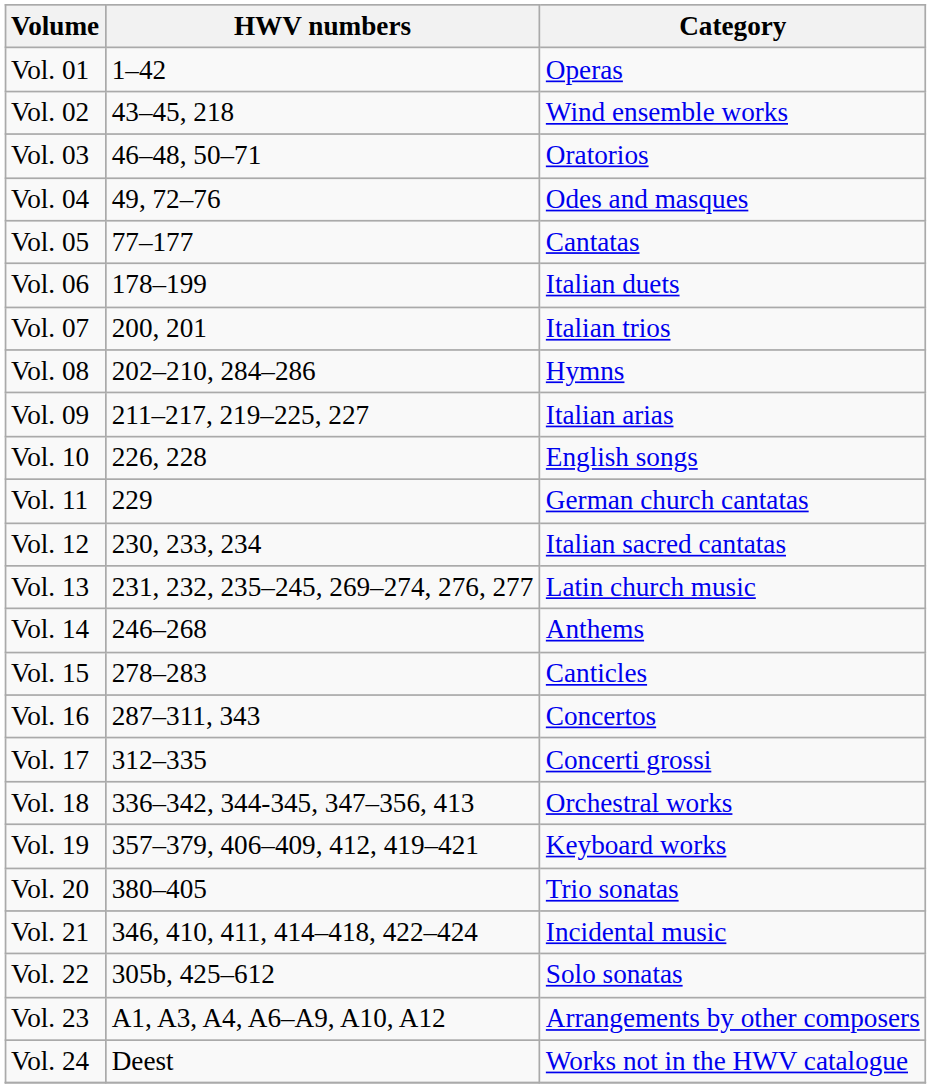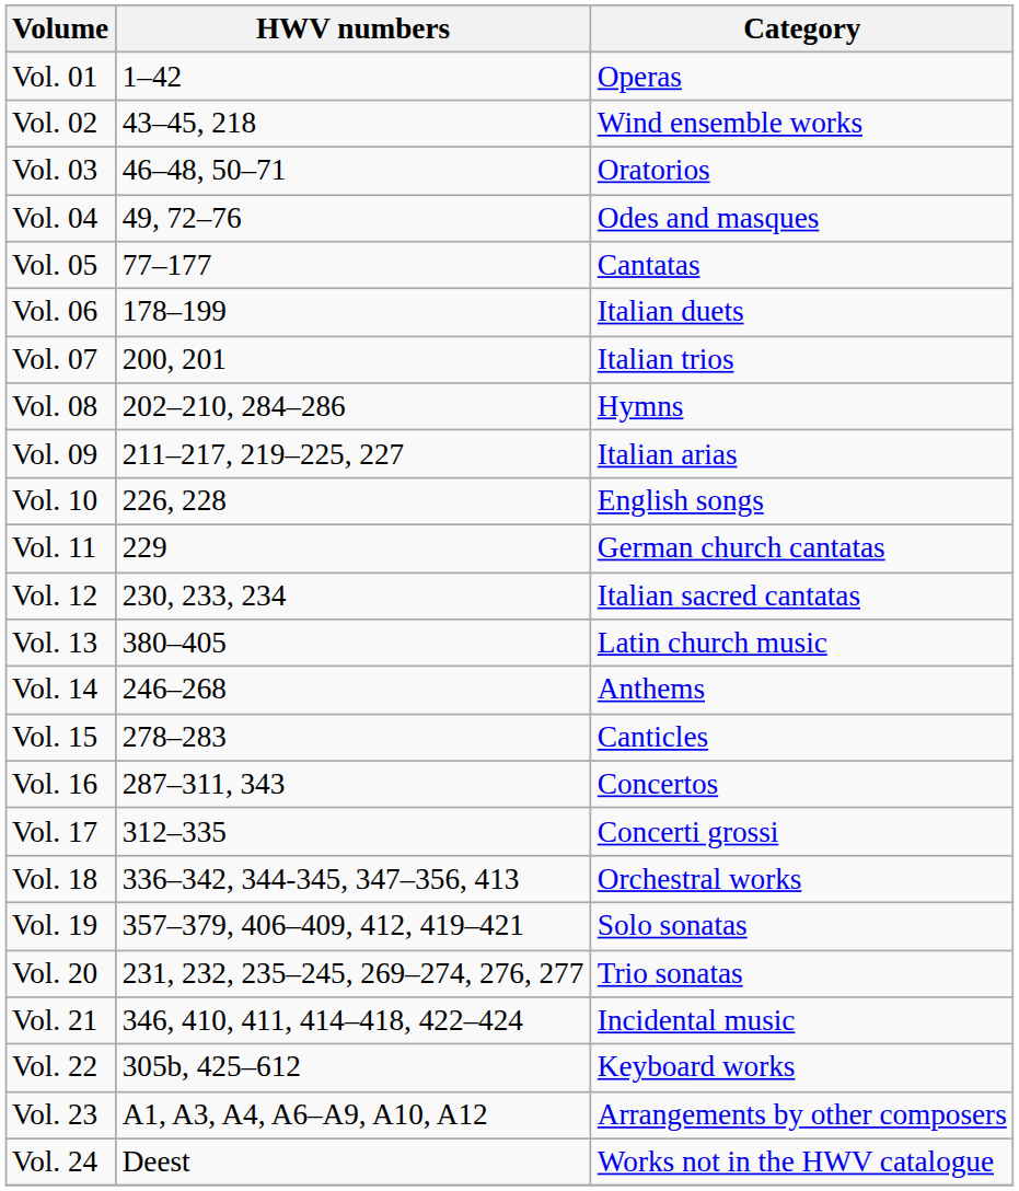 <table class="wikitable" border="1" style="margin: 1em auto 1em auto">
 <tr>
 <th bgcolor=ececec>Volume</th>
 <th bgcolor=ececec>HWV numbers</th>
 <th bgcolor=ececec>Category</th>
 </tr>
 <tr>
 <td>Vol. 01</td>
 <td>1–42</td>
 <td><a href='#'>Operas</a></td>
 </tr>
 <tr>
 <td>Vol. 02</td>
 <td>43–45, 218</td>
 <td><a href='#'>Wind ensemble works</a></td>
 </tr>
 <tr>
 <td>Vol. 03</td>
 <td>46–48, 50–71</td>
 <td><a href='#'>Oratorios</a></td>
 </tr>
 <tr>
 <td>Vol. 04</td>
 <td>49, 72–76</td>
 <td><a href='#'>Odes and masques</a></td>
 </tr>
 <tr>
 <td>Vol. 05</td>
 <td>77–177</td>
 <td><a href='#'>Cantatas</a></td>
 </tr>
 <tr>
 <td>Vol. 06</td>
 <td>178–199</td>
 <td><a href='#'>Italian duets</a></td>
 </tr>
 <tr>
 <td>Vol. 07</td>
 <td>200, 201</td>
 <td><a href='#'>Italian trios</a></td>
 </tr>
 <tr>
 <td>Vol. 08</td>
 <td>202–210, 284–286</td>
 <td><a href='#'>Hymns</a></td>
 </tr>
 <tr>
 <td>Vol. 09</td>
 <td>211–217, 219–225, 227</td>
 <td><a href='#'>Italian arias</a></td>
 </tr>
 <tr>
 <td>Vol. 10</td>
 <td>226, 228</td>
 <td><a href='#'>English songs</a></td>
 </tr>
 <tr>
 <td>Vol. 11</td>
 <td>229</td>
 <td><a href='#'>German church cantatas</a></td>
 </tr>
 <tr>
 <td>Vol. 12</td>
 <td>230, 233, 234</td>
 <td><a href='#'>Italian sacred cantatas</a></td>
 </tr>
 <tr>
 <td>Vol. 13</td>
-<td>231, 232, 235–245, 269–274, 276, 277</td>
+<td>380–405</td>
 <td><a href='#'>Latin church music</a></td>
 </tr>
 <tr>
 <td>Vol. 14</td>
 <td>246–268</td>
 <td><a href='#'>Anthems</a></td>
 </tr>
 <tr>
 <td>Vol. 15</td>
 <td>278–283</td>
 <td><a href='#'>Canticles</a></td>
 </tr>
 <tr>
 <td>Vol. 16</td>
 <td>287–311, 343</td>
 <td><a href='#'>Concertos</a></td>
 </tr>
 <tr>
 <td>Vol. 17</td>
 <td>312–335</td>
 <td><a href='#'>Concerti grossi</a></td>
 </tr>
 <tr>
 <td>Vol. 18</td>
 <td>336–342, 344-345, 347–356, 413</td>
 <td><a href='#'>Orchestral works</a></td>
 </tr>
 <tr>
 <td>Vol. 19</td>
 <td>357–379, 406–409, 412, 419–421</td>
-<td><a href='#'>Keyboard works</a></td>
+<td><a href='#'>Solo sonatas</a></td>
 </tr>
 <tr>
 <td>Vol. 20</td>
-<td>380–405</td>
+<td>231, 232, 235–245, 269–274, 276, 277</td>
 <td><a href='#'>Trio sonatas</a></td>
 </tr>
 <tr>
 <td>Vol. 21</td>
 <td>346, 410, 411, 414–418, 422–424</td>
 <td><a href='#'>Incidental music</a></td>
 </tr>
 <tr>
 <td>Vol. 22</td>
 <td>305b, 425–612</td>
-<td><a href='#'>Solo sonatas</a></td>
+<td><a href='#'>Keyboard works</a></td>
 </tr>
 <tr>
 <td>Vol. 23</td>
 <td>A1, A3, A4, A6–A9, A10, A12</td>
 <td><a href='#'>Arrangements by other composers</a></td>
 </tr>
 <tr>
 <td>Vol. 24</td>
 <td>Deest</td>
 <td><a href='#'>Works not in the HWV catalogue</a></td>
 </tr>
 <tr>
 </tr>
 </table>
